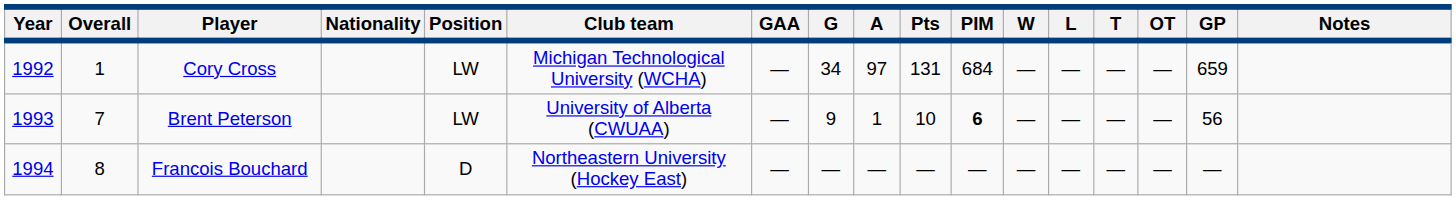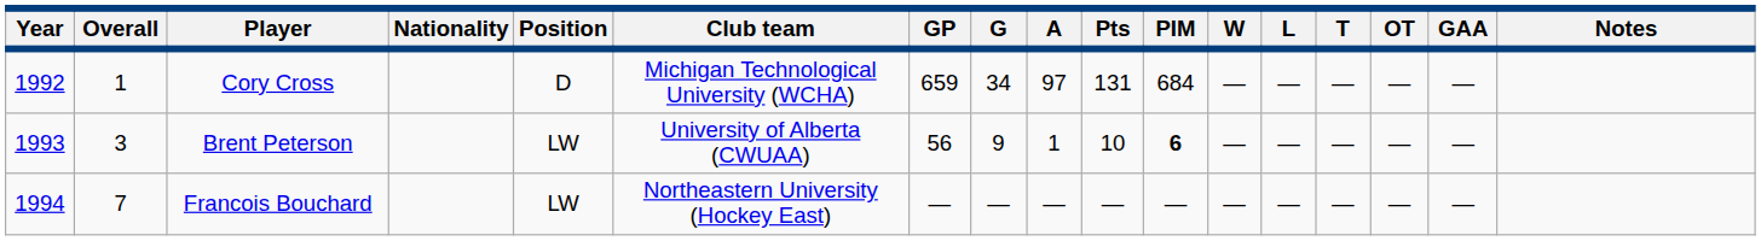 <table class="wikitable sortable" style="text-align:center">
 <tr style= "background:#FFFFFF; border-top:#003D7C 5px solid; border-bottom:#003D7C 5px solid;">
 <th style="width:3em">Year</th>
 <th style="width:4em">Overall</th>
 <th style="width:15em">Player</th>
 <th style="width:3em">Nationality</th>
 <th style="width:3em">Position</th>
 <th style="width:20em">Club team</th>
-<th style="width:3em">GAA</th>
+<th style="width:3em">GP</th>
 <th style="width:3em">G</th>
 <th style="width:3em">A</th>
 <th style="width:3em">Pts</th>
 <th style="width:3em">PIM</th>
 <th style="width:3em">W</th>
 <th style="width:3em">L</th>
 <th style="width:3em">T</th>
 <th style="width:3em">OT</th>
-<th style="width:3em">GP</th>
+<th style="width:3em">GAA</th>
 <th style="width:20em">Notes</th>
 </tr>
 <tr>
 <td><a href='#'>1992</a></td>
 <td>1</td>
 <td><a href='#'>Cory Cross</a></td>
 <td></td>
-<td>LW</td>
+<td>D</td>
 <td><a href='#'>Michigan Technological University</a> (<a href='#'>WCHA</a>)</td>
-<td>—</td>
+<td>659</td>
 <td>34</td>
 <td>97</td>
 <td>131</td>
 <td>684</td>
 <td>—</td>
 <td>—</td>
 <td>—</td>
 <td>—</td>
-<td>659</td>
+<td>—</td>
 <td></td>
 </tr>
 <tr>
 <td><a href='#'>1993</a></td>
-<td>7</td>
+<td>3</td>
 <td><a href='#'>Brent Peterson</a></td>
 <td></td>
 <td>LW</td>
 <td><a href='#'>University of Alberta</a> (<a href='#'>CWUAA</a>)</td>
-<td>—</td>
+<td>56</td>
 <td>9</td>
 <td>1</td>
 <td>10</td>
 <td><strong>6</strong></td>
 <td>—</td>
 <td>—</td>
 <td>—</td>
 <td>—</td>
-<td>56</td>
+<td>—</td>
 <td></td>
 </tr>
 <tr>
 <td><a href='#'>1994</a></td>
-<td>8</td>
+<td>7</td>
 <td><a href='#'>Francois Bouchard</a></td>
 <td></td>
-<td>D</td>
+<td>LW</td>
 <td><a href='#'>Northeastern University</a> (<a href='#'>Hockey East</a>)</td>
 <td>—</td>
 <td>—</td>
 <td>—</td>
 <td>—</td>
 <td>—</td>
 <td>—</td>
 <td>—</td>
 <td>—</td>
 <td>—</td>
 <td>—</td>
 <td></td>
 </tr>
 </table>
